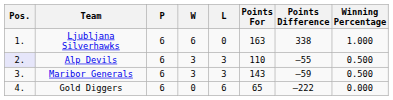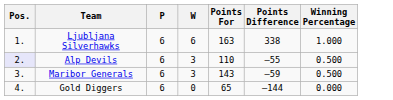 <table class="wikitable">
 <tr>
 <th width="40">Pos.</th>
 <th width="160">Team</th>
 <th width="40">P</th>
 <th width="40">W</th>
-<th width="40">L</th>
 <th width="40">Points For</th>
 <th width="40">Points Difference</th>
 <th width="40">Winning Percentage</th>
 </tr>
 <tr>
 <td align="center">1.</td>
 <td align="center"><a href='#'>Ljubljana Silverhawks</a></td>
 <td align="center">6</td>
 <td align="center">6</td>
-<td align="center">0</td>
 <td align="center">163</td>
 <td align="center">338</td>
 <td align="center">1.000</td>
 </tr>
 <tr>
 <td align="center" style="background: lavender;">2.</td>
 <td align="center"><a href='#'>Alp Devils</a></td>
 <td align="center">6</td>
-<td align="center">3</td>
 <td align="center">3</td>
 <td align="center">110</td>
 <td align="center">–55</td>
 <td align="center">0.500</td>
 </tr>
 <tr>
 <td align="center">3.</td>
 <td align="center"><a href='#'>Maribor Generals</a></td>
 <td align="center">6</td>
 <td align="center">3</td>
-<td align="center">3</td>
 <td align="center">143</td>
 <td align="center">–59</td>
 <td align="center">0.500</td>
 </tr>
 <tr>
 <td align="center">4.</td>
 <td align="center">Gold Diggers</td>
 <td align="center">6</td>
 <td align="center">0</td>
-<td align="center">6</td>
 <td align="center">65</td>
-<td align="center">–222</td>
+<td align="center">–144</td>
 <td align="center">0.000</td>
 </tr>
 </table>
